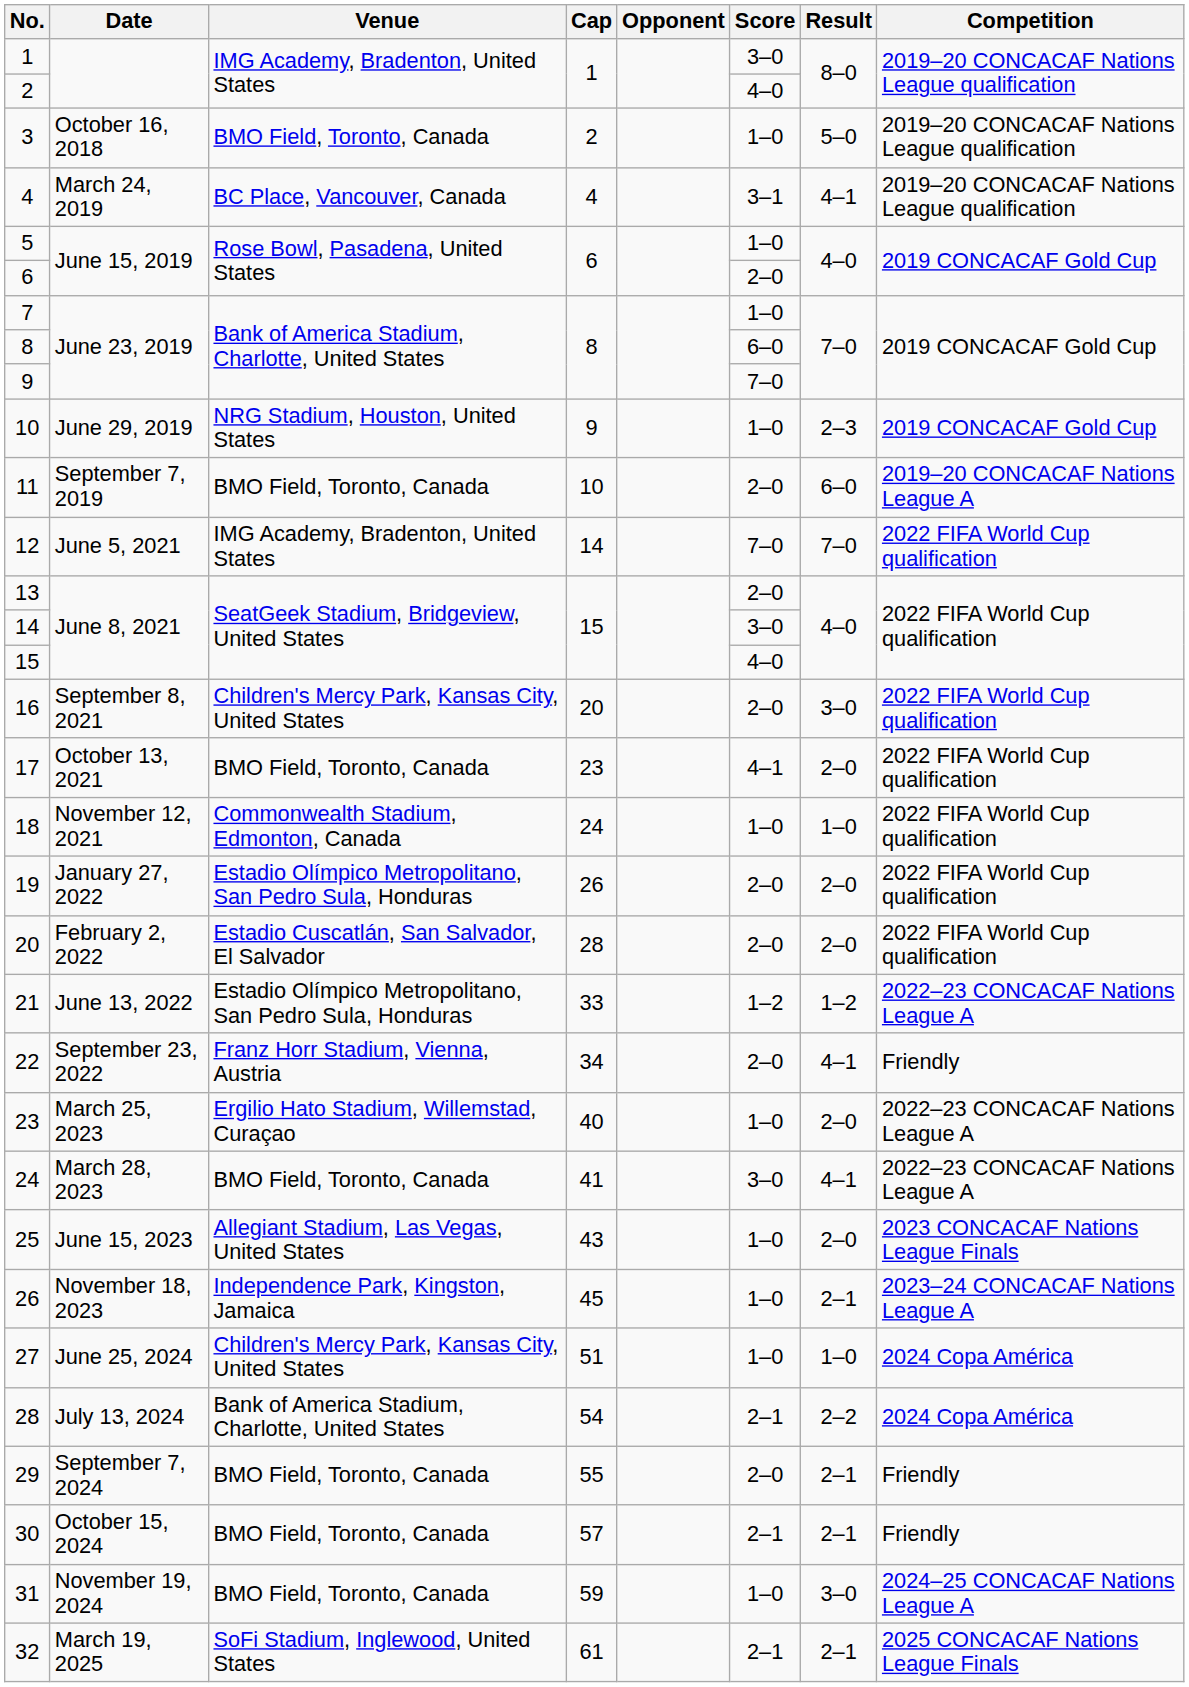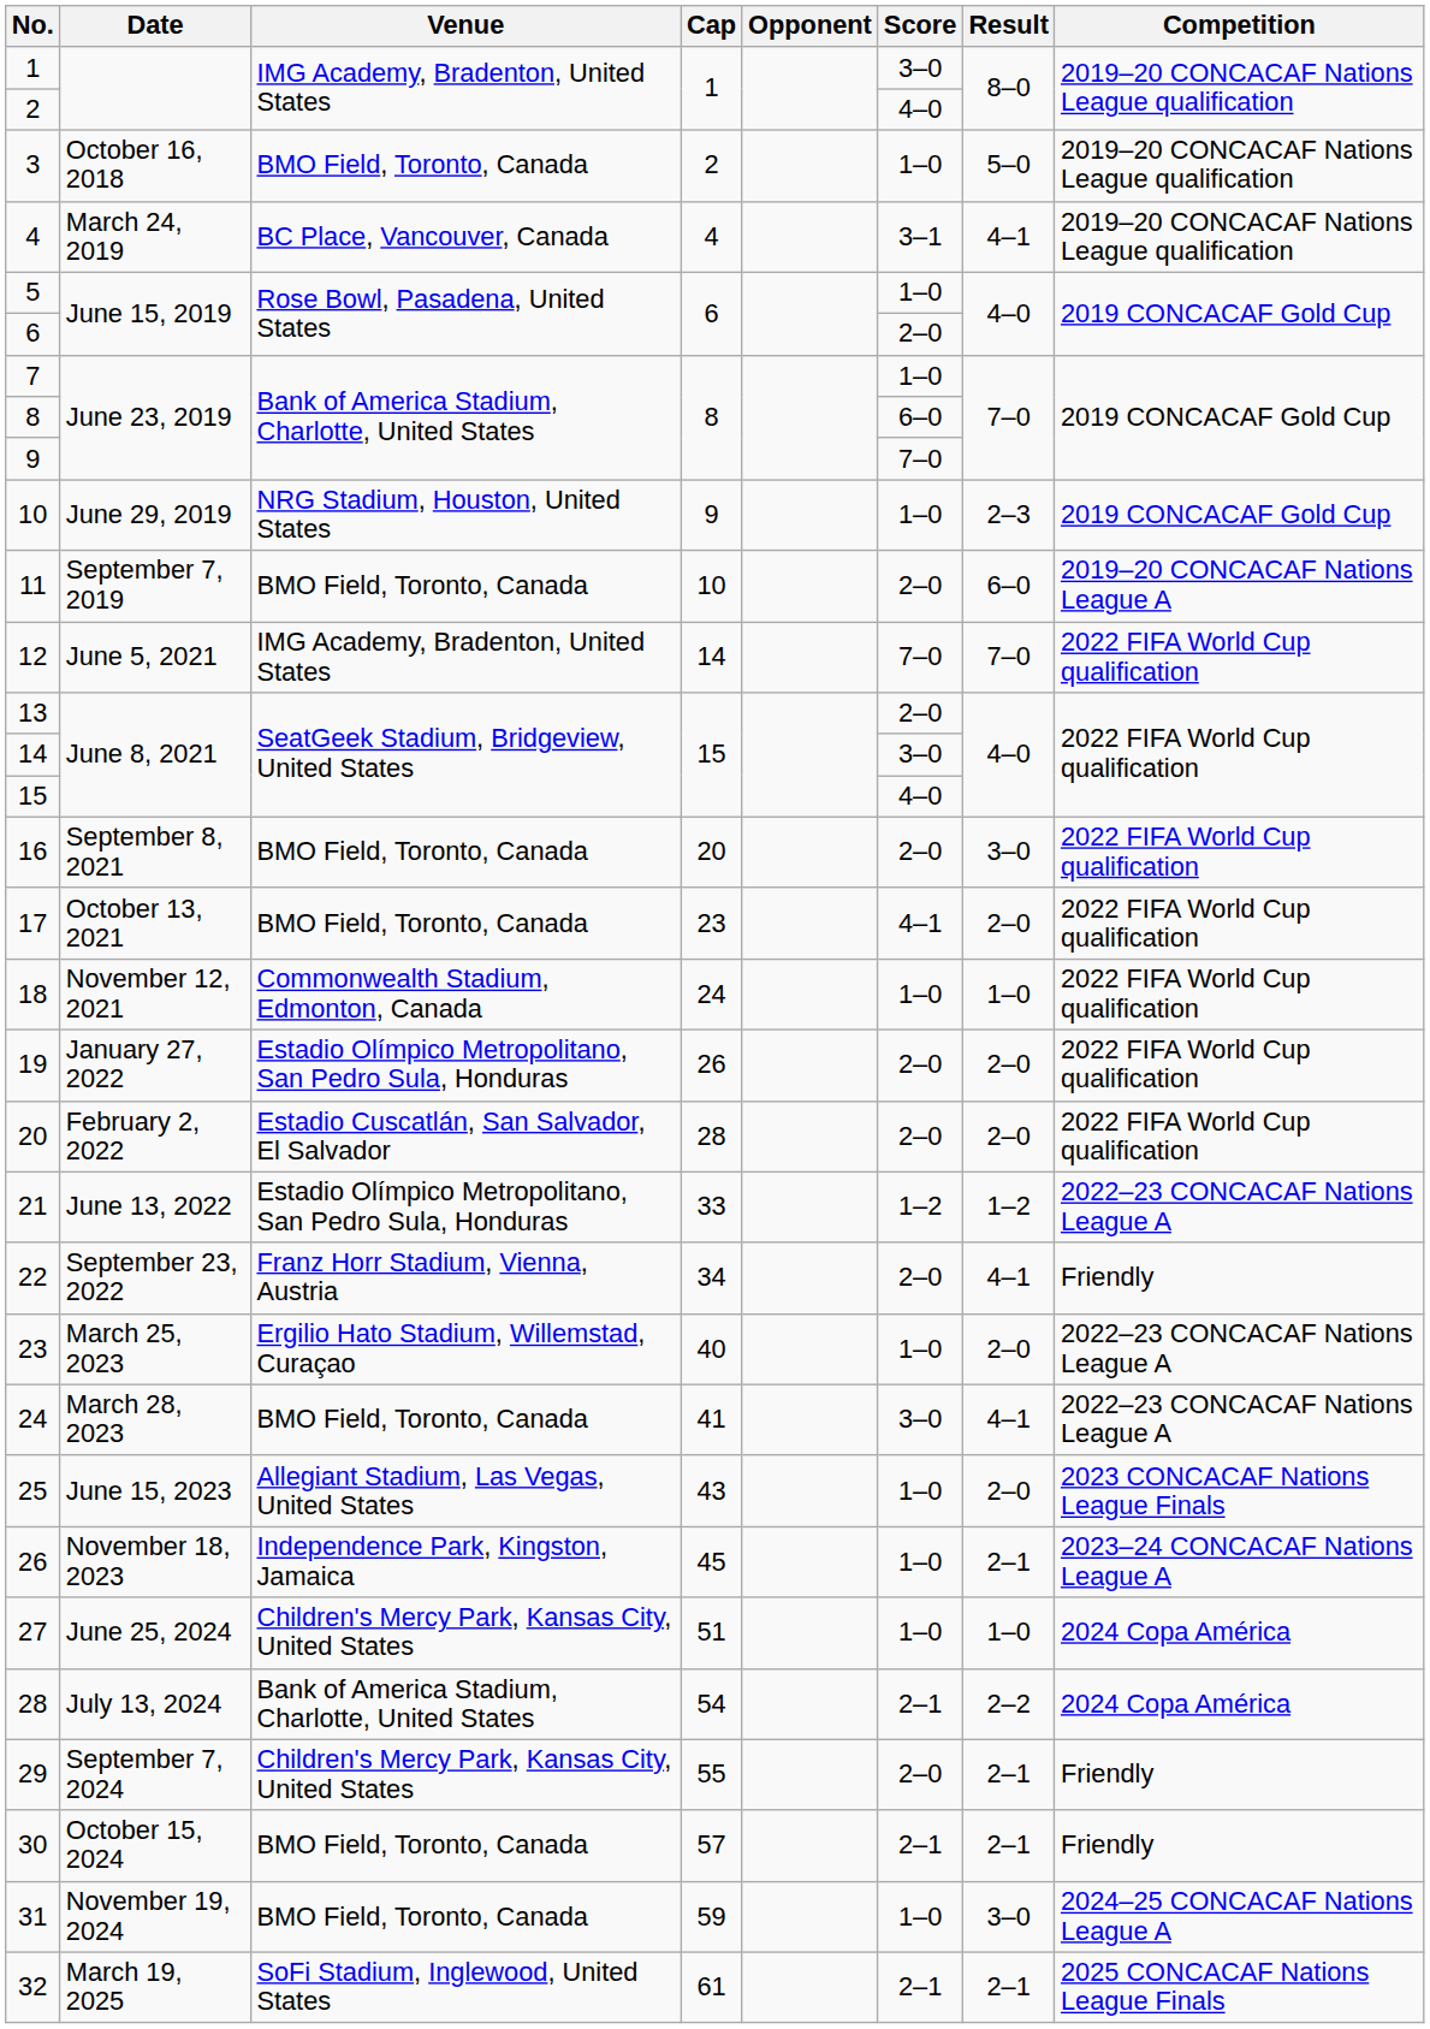 <table class="wikitable sortable">
 <tr>
 <th scope="col">No.</th>
 <th scope="col">Date</th>
 <th scope="col">Venue</th>
 <th scope="col">Cap</th>
 <th scope="col">Opponent</th>
 <th scope="col">Score</th>
 <th scope="col">Result</th>
 <th scope="col">Competition</th>
 </tr>
 <tr>
 <td align="center">1</td>
 <td rowspan="2"></td>
 <td rowspan="2"><a href='#'>IMG Academy</a>, <a href='#'>Bradenton</a>, United States</td>
 <td rowspan="2" align="center">1</td>
 <td rowspan="2"></td>
 <td align="center">3–0</td>
 <td rowspan="2" align="center">8–0</td>
 <td rowspan="2"><a href='#'>2019–20 CONCACAF Nations League qualification</a></td>
 </tr>
 <tr>
 <td align="center">2</td>
 <td align="center">4–0</td>
 </tr>
 <tr>
 <td align="center">3</td>
 <td>October 16, 2018</td>
 <td><a href='#'>BMO Field</a>, <a href='#'>Toronto</a>, Canada</td>
 <td align="center">2</td>
 <td></td>
 <td align="center">1–0</td>
 <td align="center">5–0</td>
 <td>2019–20 CONCACAF Nations League qualification</td>
 </tr>
 <tr>
 <td align="center">4</td>
 <td>March 24, 2019</td>
 <td><a href='#'>BC Place</a>, <a href='#'>Vancouver</a>, Canada</td>
 <td align="center">4</td>
 <td></td>
 <td align="center">3–1</td>
 <td align="center">4–1</td>
 <td>2019–20 CONCACAF Nations League qualification</td>
 </tr>
 <tr>
 <td align="center">5</td>
 <td rowspan="2">June 15, 2019</td>
 <td rowspan="2"><a href='#'>Rose Bowl</a>, <a href='#'>Pasadena</a>, United States</td>
 <td align=center rowspan="2">6</td>
 <td rowspan="2"></td>
 <td align="center">1–0</td>
 <td rowspan="2" align="center">4–0</td>
 <td rowspan="2"><a href='#'>2019 CONCACAF Gold Cup</a></td>
 </tr>
 <tr>
 <td align="center">6</td>
 <td align="center">2–0</td>
 </tr>
 <tr>
 <td align="center">7</td>
 <td rowspan="3">June 23, 2019</td>
 <td rowspan="3"><a href='#'>Bank of America Stadium</a>, <a href='#'>Charlotte</a>, United States</td>
 <td align=center rowspan="3">8</td>
 <td rowspan="3"></td>
 <td align="center">1–0</td>
 <td rowspan="3" align="center">7–0</td>
 <td rowspan="3">2019 CONCACAF Gold Cup</td>
 </tr>
 <tr>
 <td align="center">8</td>
 <td align="center">6–0</td>
 </tr>
 <tr>
 <td align="center">9</td>
 <td align="center">7–0</td>
 </tr>
 <tr>
 <td align="center">10</td>
 <td>June 29, 2019</td>
 <td><a href='#'>NRG Stadium</a>, <a href='#'>Houston</a>, United States</td>
 <td align="center">9</td>
 <td></td>
 <td align="center">1–0</td>
 <td align="center">2–3</td>
 <td><a href='#'>2019 CONCACAF Gold Cup</a></td>
 </tr>
 <tr>
 <td align="center">11</td>
 <td>September 7, 2019</td>
 <td>BMO Field, Toronto, Canada</td>
 <td align="center">10</td>
 <td></td>
 <td align="center">2–0</td>
 <td align="center">6–0</td>
 <td><a href='#'>2019–20 CONCACAF Nations League A</a></td>
 </tr>
 <tr>
 <td align="center">12</td>
 <td>June 5, 2021</td>
 <td>IMG Academy, Bradenton, United States</td>
 <td align="center">14</td>
 <td></td>
 <td align="center">7–0</td>
 <td align="center">7–0</td>
 <td><a href='#'>2022 FIFA World Cup qualification</a></td>
 </tr>
 <tr>
 <td align="center">13</td>
 <td rowspan="3">June 8, 2021</td>
 <td rowspan="3"><a href='#'>SeatGeek Stadium</a>, <a href='#'>Bridgeview</a>, United States</td>
 <td align="center" rowspan="3">15</td>
 <td rowspan="3"></td>
 <td align="center">2–0</td>
 <td align="center" rowspan="3">4–0</td>
 <td rowspan="3">2022 FIFA World Cup qualification</td>
 </tr>
 <tr>
 <td align="center">14</td>
 <td align="center">3–0</td>
 </tr>
 <tr>
 <td align="center">15</td>
 <td align="center">4–0</td>
 </tr>
 <tr>
 <td align="center">16</td>
 <td>September 8, 2021</td>
-<td><a href='#'>Children's Mercy Park</a>, <a href='#'>Kansas City</a>, United States</td>
+<td>BMO Field, Toronto, Canada</td>
 <td align="center">20</td>
 <td></td>
 <td align="center">2–0</td>
 <td align="center">3–0</td>
 <td><a href='#'>2022 FIFA World Cup qualification</a></td>
 </tr>
 <tr>
 <td align="center">17</td>
 <td>October 13, 2021</td>
 <td>BMO Field, Toronto, Canada</td>
 <td align="center">23</td>
 <td></td>
 <td align="center">4–1</td>
 <td align="center">2–0</td>
 <td>2022 FIFA World Cup qualification</td>
 </tr>
 <tr>
 <td align="center">18</td>
 <td>November 12, 2021</td>
 <td><a href='#'>Commonwealth Stadium</a>, <a href='#'>Edmonton</a>, Canada</td>
 <td align="center">24</td>
 <td></td>
 <td align="center">1–0</td>
 <td align="center">1–0</td>
 <td>2022 FIFA World Cup qualification</td>
 </tr>
 <tr>
 <td align="center">19</td>
 <td>January 27, 2022</td>
 <td><a href='#'>Estadio Olímpico Metropolitano</a>, <a href='#'>San Pedro Sula</a>, Honduras</td>
 <td align="center">26</td>
 <td></td>
 <td align="center">2–0</td>
 <td align="center">2–0</td>
 <td>2022 FIFA World Cup qualification</td>
 </tr>
 <tr>
 <td align="center">20</td>
 <td>February 2, 2022</td>
 <td><a href='#'>Estadio Cuscatlán</a>, <a href='#'>San Salvador</a>, El Salvador</td>
 <td align="center">28</td>
 <td></td>
 <td align="center">2–0</td>
 <td align="center">2–0</td>
 <td>2022 FIFA World Cup qualification</td>
 </tr>
 <tr>
 <td align="center">21</td>
 <td>June 13, 2022</td>
 <td>Estadio Olímpico Metropolitano, San Pedro Sula, Honduras</td>
 <td align="center">33</td>
 <td></td>
 <td align="center">1–2</td>
 <td align="center">1–2</td>
 <td><a href='#'>2022–23 CONCACAF Nations League A</a></td>
 </tr>
 <tr>
 <td align="center">22</td>
 <td>September 23, 2022</td>
 <td><a href='#'>Franz Horr Stadium</a>, <a href='#'>Vienna</a>, Austria</td>
 <td align="center">34</td>
 <td></td>
 <td align="center">2–0</td>
 <td align="center">4–1</td>
 <td>Friendly</td>
 </tr>
 <tr>
 <td align="center">23</td>
 <td>March 25, 2023</td>
 <td><a href='#'>Ergilio Hato Stadium</a>, <a href='#'>Willemstad</a>, Curaçao</td>
 <td align="center">40</td>
 <td></td>
 <td align="center">1–0</td>
 <td align="center">2–0</td>
 <td>2022–23 CONCACAF Nations League A</td>
 </tr>
 <tr>
 <td align="center">24</td>
 <td>March 28, 2023</td>
 <td>BMO Field, Toronto, Canada</td>
 <td align="center">41</td>
 <td></td>
 <td align="center">3–0</td>
 <td align="center">4–1</td>
 <td>2022–23 CONCACAF Nations League A</td>
 </tr>
 <tr>
 <td align="center">25</td>
 <td>June 15, 2023</td>
 <td><a href='#'>Allegiant Stadium</a>, <a href='#'>Las Vegas</a>, United States</td>
 <td align="center">43</td>
 <td></td>
 <td align="center">1–0</td>
 <td align="center">2–0</td>
 <td><a href='#'>2023 CONCACAF Nations League Finals</a></td>
 </tr>
 <tr>
 <td align="center">26</td>
 <td>November 18, 2023</td>
 <td><a href='#'>Independence Park</a>, <a href='#'>Kingston</a>, Jamaica</td>
 <td align="center">45</td>
 <td></td>
 <td align="center">1–0</td>
 <td align="center">2–1</td>
 <td><a href='#'>2023–24 CONCACAF Nations League A</a></td>
 </tr>
 <tr>
 <td align="center">27</td>
 <td>June 25, 2024</td>
 <td><a href='#'>Children's Mercy Park</a>, <a href='#'>Kansas City</a>, United States</td>
 <td align="center">51</td>
 <td></td>
 <td align="center">1–0</td>
 <td align="center">1–0</td>
 <td><a href='#'>2024 Copa América</a></td>
 </tr>
 <tr>
 <td align="center">28</td>
 <td>July 13, 2024</td>
 <td>Bank of America Stadium, Charlotte, United States</td>
 <td align="center">54</td>
 <td></td>
 <td align="center">2–1</td>
 <td align="center">2–2<br></td>
 <td><a href='#'>2024 Copa América</a></td>
 </tr>
 <tr>
 <td align="center">29</td>
 <td>September 7, 2024</td>
-<td>BMO Field, Toronto, Canada</td>
+<td><a href='#'>Children's Mercy Park</a>, <a href='#'>Kansas City</a>, United States</td>
 <td align="center">55</td>
 <td></td>
 <td align="center">2–0</td>
 <td align="center">2–1</td>
 <td>Friendly</td>
 </tr>
 <tr>
 <td align="center">30</td>
 <td>October 15, 2024</td>
 <td>BMO Field, Toronto, Canada</td>
 <td align="center">57</td>
 <td></td>
 <td align="center">2–1</td>
 <td align="center">2–1</td>
 <td>Friendly</td>
 </tr>
 <tr>
 <td align="center">31</td>
 <td>November 19, 2024</td>
 <td>BMO Field, Toronto, Canada</td>
 <td align="center">59</td>
 <td></td>
 <td align="center">1–0</td>
 <td align="center">3–0</td>
 <td><a href='#'>2024–25 CONCACAF Nations League A</a></td>
 </tr>
 <tr>
 <td align="center">32</td>
 <td>March 19, 2025</td>
 <td><a href='#'>SoFi Stadium</a>, <a href='#'>Inglewood</a>, United States</td>
 <td align="center">61</td>
 <td></td>
 <td align="center">2–1</td>
 <td align="center">2–1</td>
 <td><a href='#'>2025 CONCACAF Nations League Finals</a></td>
 </tr>
 </table>
